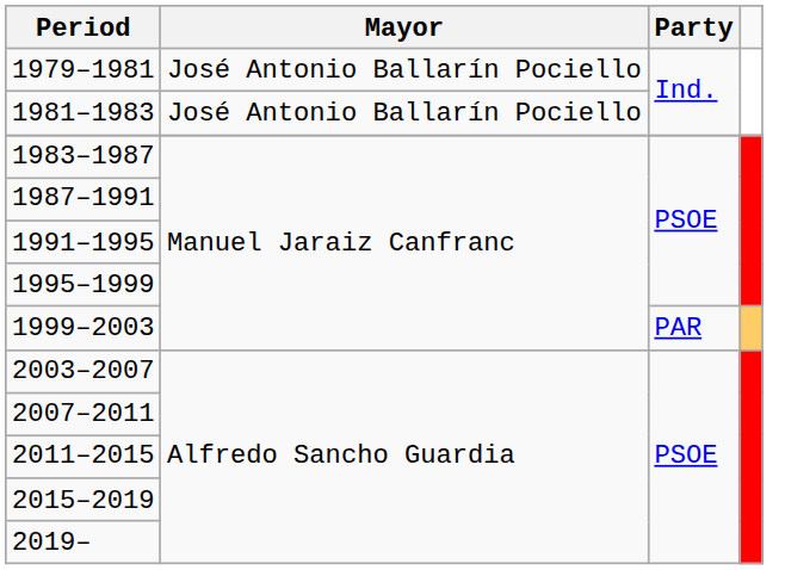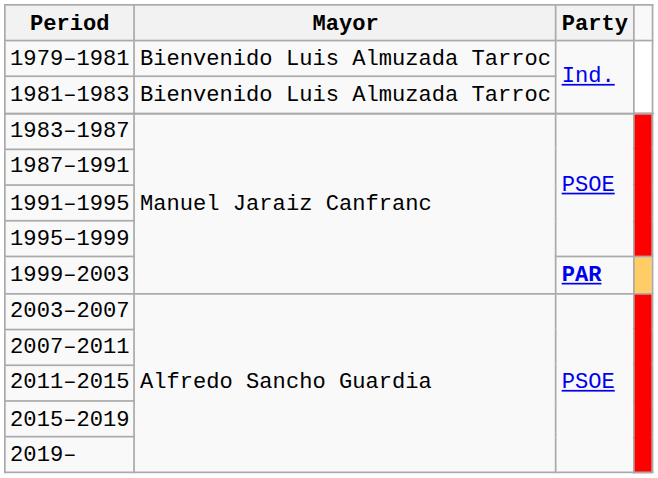 <table class="wikitable">
 <tr>
 <th>Period</th>
 <th>Mayor</th>
 <th>Party</th>
 </tr>
 <tr>
 <td>1979–1981</td>
-<td>José Antonio Ballarín Pociello</td>
+<td>Bienvenido Luis Almuzada Tarroc</td>
 <td rowspan="2"><a href='#'>Ind.</a></td>
 <td rowspan="2" style="width: 5px" bgcolor=white align=center></td>
 </tr>
 <tr>
 <td>1981–1983</td>
-<td>José Antonio Ballarín Pociello</td>
+<td>Bienvenido Luis Almuzada Tarroc</td>
 </tr>
 <tr>
 </tr>
 <tr>
 <td>1983–1987</td>
 <td rowspan="5">Manuel Jaraiz Canfranc </td>
 <td rowspan=4><a href='#'>PSOE</a></td>
 <td rowspan=4 style="width: 5px" bgcolor=#FF0000 align="center"></td>
 </tr>
 <tr>
 <td>1987–1991</td>
 </tr>
 <tr>
 <td>1991–1995</td>
 </tr>
 <tr>
 <td>1995–1999</td>
 </tr>
 <tr>
 <td>1999–2003</td>
-<td><a href='#'>PAR</a></td>
+<td><strong><a href='#'>PAR</a></strong></td>
 <td style="width: 5px" bgcolor=#FFCC66 align=center></td>
 </tr>
 <tr>
 <td>2003–2007</td>
 <td rowspan=5>Alfredo Sancho Guardia</td>
 <td rowspan=5><a href='#'>PSOE</a></td>
 <td rowspan=5 style="width: 5px" bgcolor=#FF0000 align="center"></td>
 </tr>
 <tr>
 <td>2007–2011</td>
 </tr>
 <tr>
 <td>2011–2015</td>
 </tr>
 <tr>
 <td>2015–2019</td>
 </tr>
 <tr>
 <td>2019–</td>
 </tr>
 </table>
